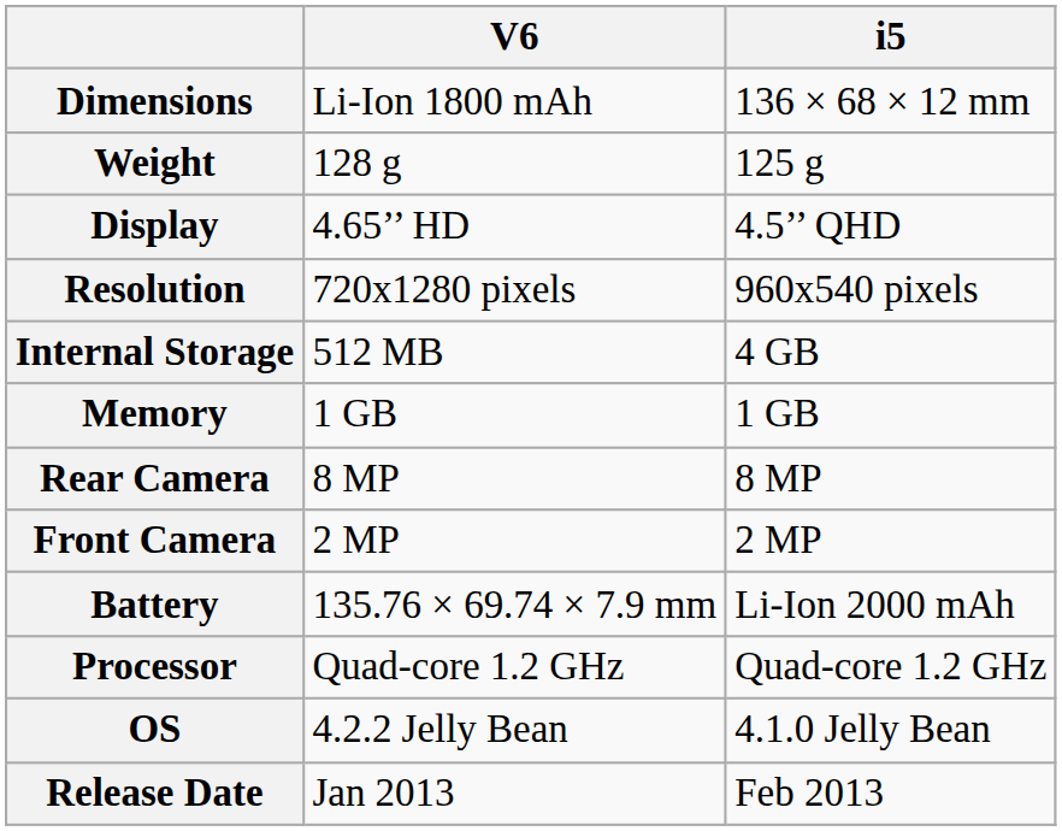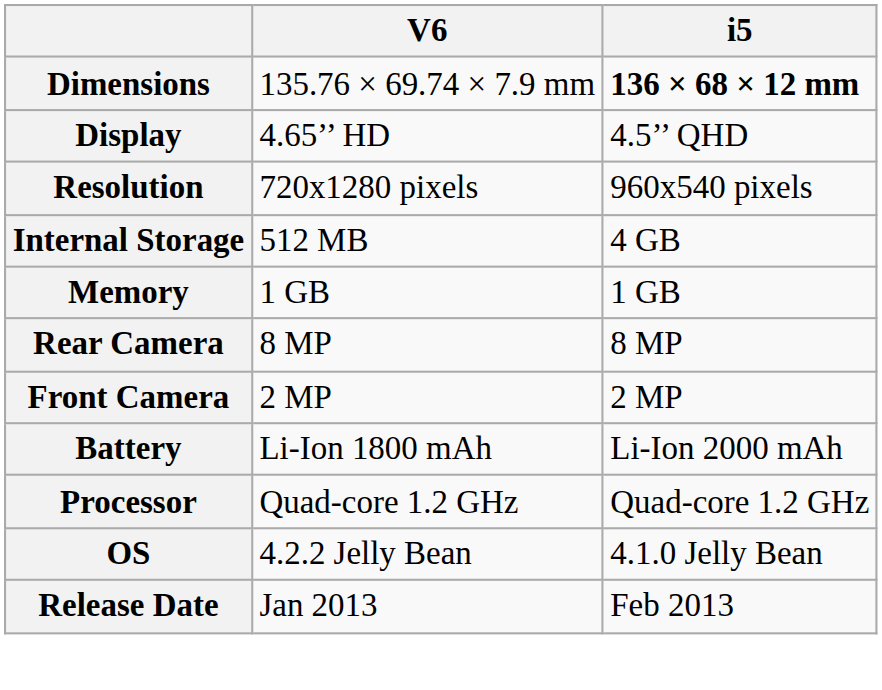 <table class="wikitable">
 <tr>
 <th></th>
 <th>V6</th>
 <th>i5</th>
 </tr>
 <tr>
 <th>Dimensions</th>
-<td>Li-Ion 1800 mAh</td>
-<td>136 × 68 × 12 mm</td>
-</tr>
-<tr>
-<th>Weight</th>
-<td>128 g</td>
-<td>125 g</td>
+<td>135.76 × 69.74 × 7.9 mm</td>
+<td><strong>136 × 68 × 12 mm</strong></td>
 </tr>
 <tr>
 <th>Display</th>
 <td>4.65’’ HD</td>
 <td>4.5’’ QHD</td>
 </tr>
 <tr>
 <th>Resolution</th>
 <td>720x1280 pixels</td>
 <td>960x540 pixels</td>
 </tr>
 <tr>
 <th>Internal Storage</th>
 <td>512 MB</td>
 <td>4 GB</td>
 </tr>
 <tr>
 <th>Memory</th>
 <td>1 GB</td>
 <td>1 GB</td>
 </tr>
 <tr>
 <th>Rear Camera</th>
 <td>8 MP</td>
 <td>8 MP</td>
 </tr>
 <tr>
 <th>Front Camera</th>
 <td>2 MP</td>
 <td>2 MP</td>
 </tr>
 <tr>
 <th>Battery</th>
-<td>135.76 × 69.74 × 7.9 mm</td>
+<td>Li-Ion 1800 mAh</td>
 <td>Li-Ion 2000 mAh</td>
 </tr>
 <tr>
 <th>Processor</th>
 <td>Quad-core 1.2 GHz</td>
 <td>Quad-core 1.2 GHz</td>
 </tr>
 <tr>
 <th>OS</th>
 <td>4.2.2 Jelly Bean</td>
 <td>4.1.0 Jelly Bean</td>
 </tr>
 <tr>
 <th>Release Date</th>
 <td>Jan 2013</td>
 <td>Feb 2013</td>
 </tr>
 </table>
